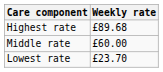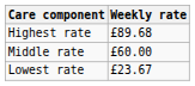 <table class="wikitable" border="1">
 <tr>
 <th>Care component</th>
 <th>Weekly rate</th>
 </tr>
 <tr>
 <td>Highest rate</td>
 <td>£89.68</td>
 </tr>
 <tr>
 <td>Middle rate</td>
 <td>£60.00</td>
 </tr>
 <tr>
 <td>Lowest rate</td>
-<td>£23.70</td>
+<td>£23.67</td>
 </tr>
 </table>
